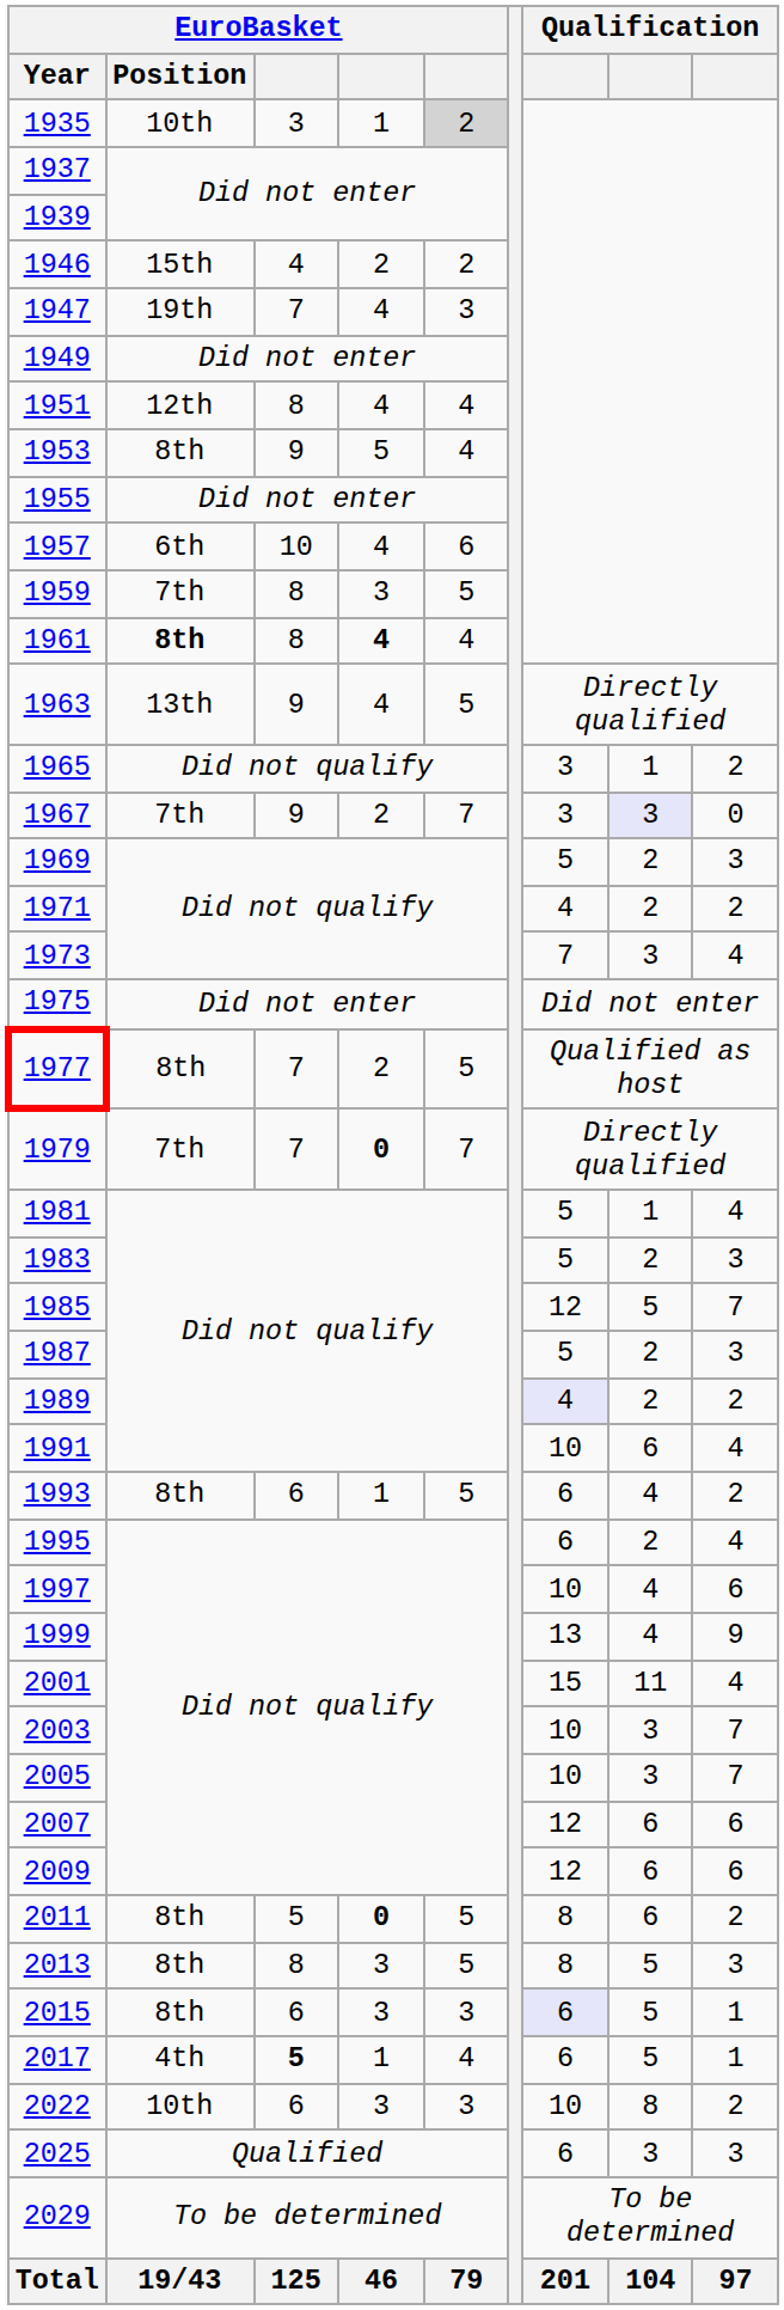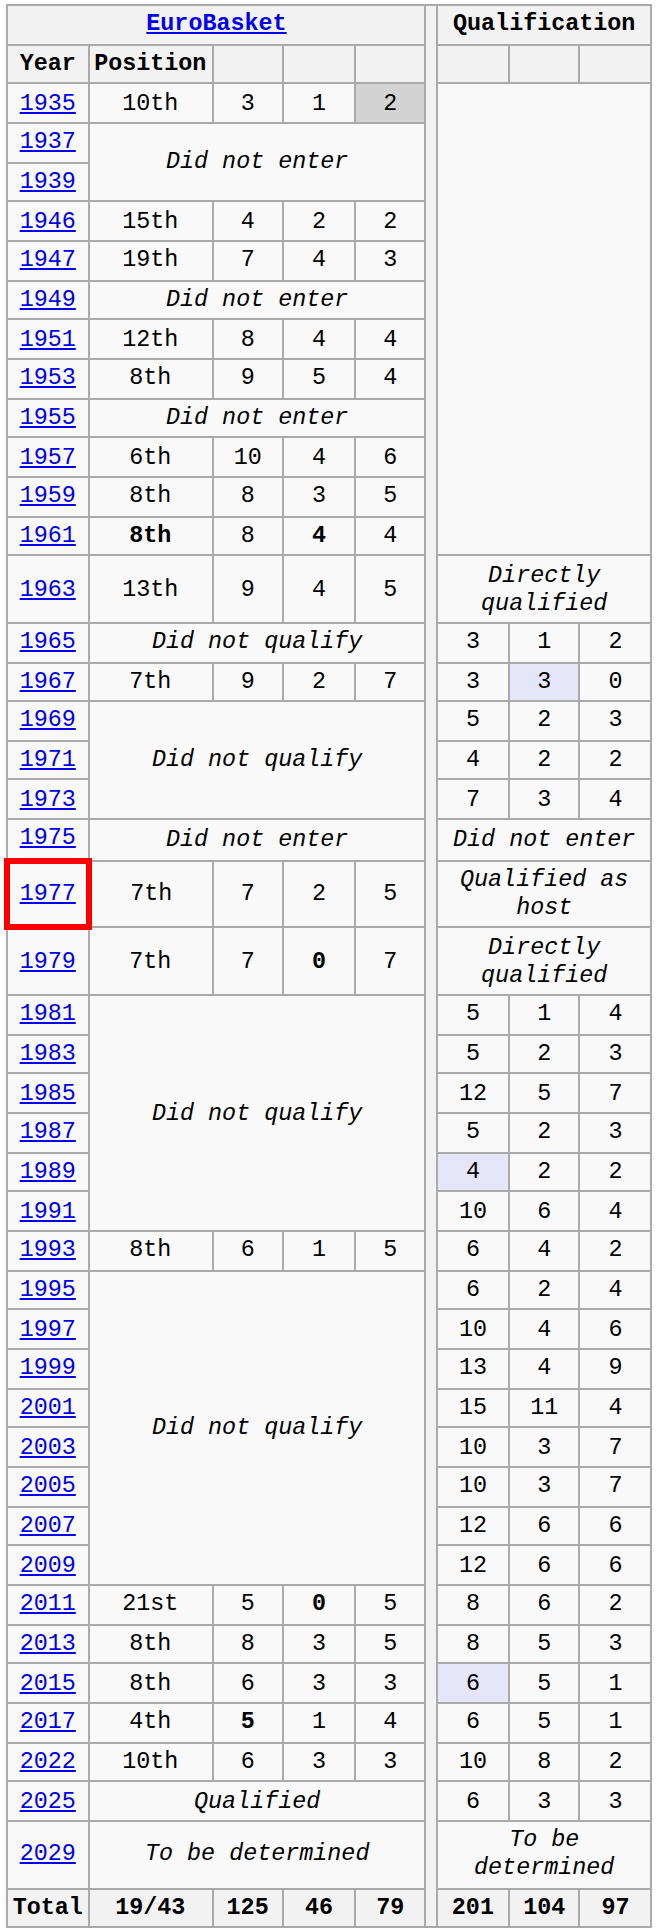 <table class="wikitable" style="text-align: center;font-size:90%;">
 <tr>
 <th colspan=5><a href='#'>EuroBasket</a></th>
 <th rowspan=46></th>
 <th colspan=3>Qualification</th>
 </tr>
 <tr>
 <th>Year</th>
 <th>Position</th>
 <th width=30></th>
 <th width=30></th>
 <th width=30></th>
 <th width=30></th>
 <th width=30></th>
 <th width=30></th>
 </tr>
 <tr>
 <td> <a href='#'>1935</a></td>
 <td>10th</td>
 <td>3</td>
 <td>1</td>
 <td style="background: lightgrey;">2</td>
 </tr>
 <tr>
 <td> <a href='#'>1937</a></td>
 <td colspan=4 rowspan=2><em>Did not enter</em></td>
 </tr>
 <tr>
 <td> <a href='#'>1939</a></td>
 </tr>
 <tr>
 <td> <a href='#'>1946</a></td>
 <td>15th</td>
 <td>4</td>
 <td>2</td>
 <td>2</td>
 </tr>
 <tr>
 <td> <a href='#'>1947</a></td>
 <td>19th</td>
 <td>7</td>
 <td>4</td>
 <td>3</td>
 </tr>
 <tr>
 <td> <a href='#'>1949</a></td>
 <td colspan=4><em>Did not enter</em></td>
 </tr>
 <tr>
 <td> <a href='#'>1951</a></td>
 <td>12th</td>
 <td>8</td>
 <td>4</td>
 <td>4</td>
 </tr>
 <tr>
 <td> <a href='#'>1953</a></td>
 <td>8th</td>
 <td>9</td>
 <td>5</td>
 <td>4</td>
 </tr>
 <tr>
 <td> <a href='#'>1955</a></td>
 <td colspan=4><em>Did not enter</em></td>
 </tr>
 <tr>
 <td> <a href='#'>1957</a></td>
 <td>6th</td>
 <td>10</td>
 <td>4</td>
 <td>6</td>
 </tr>
 <tr>
 <td> <a href='#'>1959</a></td>
-<td>7th</td>
+<td>8th</td>
 <td>8</td>
 <td>3</td>
 <td>5</td>
 </tr>
 <tr>
 <td> <a href='#'>1961</a></td>
 <td><strong>8th</strong></td>
 <td>8</td>
 <td><strong>4</strong></td>
 <td>4</td>
 </tr>
 <tr>
 <td> <a href='#'>1963</a></td>
 <td>13th</td>
 <td>9</td>
 <td>4</td>
 <td>5</td>
 <td colspan=3><em>Directly qualified</em></td>
 </tr>
 <tr>
 <td> <a href='#'>1965</a></td>
 <td colspan=4><em>Did not qualify</em></td>
 <td>3</td>
 <td>1</td>
 <td>2</td>
 </tr>
 <tr>
 <td> <a href='#'>1967</a></td>
 <td>7th</td>
 <td>9</td>
 <td>2</td>
 <td>7</td>
 <td>3</td>
 <td style="background: lavender;">3</td>
 <td>0</td>
 </tr>
 <tr>
 <td> <a href='#'>1969</a></td>
 <td colspan=4 rowspan=3><em>Did not qualify</em></td>
 <td>5</td>
 <td>2</td>
 <td>3</td>
 </tr>
 <tr>
 <td> <a href='#'>1971</a></td>
 <td>4</td>
 <td>2</td>
 <td>2</td>
 </tr>
 <tr>
 <td> <a href='#'>1973</a></td>
 <td>7</td>
 <td>3</td>
 <td>4</td>
 </tr>
 <tr>
 <td> <a href='#'>1975</a></td>
 <td colspan=4><em>Did not enter</em></td>
 <td colspan=3><em>Did not enter</em></td>
 </tr>
 <tr>
 <td style="border: 3px solid red"> <a href='#'>1977</a></td>
-<td>8th</td>
+<td>7th</td>
 <td>7</td>
 <td>2</td>
 <td>5</td>
 <td colspan=3><em>Qualified as host</em></td>
 </tr>
 <tr>
 <td> <a href='#'>1979</a></td>
 <td>7th</td>
 <td>7</td>
 <td><strong>0</strong></td>
 <td>7</td>
 <td colspan=3><em>Directly qualified</em></td>
 </tr>
 <tr>
 <td> <a href='#'>1981</a></td>
 <td colspan=4 rowspan=6><em>Did not qualify</em></td>
 <td>5</td>
 <td>1</td>
 <td>4</td>
 </tr>
 <tr>
 <td> <a href='#'>1983</a></td>
 <td>5</td>
 <td>2</td>
 <td>3</td>
 </tr>
 <tr>
 <td> <a href='#'>1985</a></td>
 <td>12</td>
 <td>5</td>
 <td>7</td>
 </tr>
 <tr>
 <td> <a href='#'>1987</a></td>
 <td>5</td>
 <td>2</td>
 <td>3</td>
 </tr>
 <tr>
 <td> <a href='#'>1989</a></td>
 <td style="background: lavender;">4</td>
 <td>2</td>
 <td>2</td>
 </tr>
 <tr>
 <td> <a href='#'>1991</a></td>
 <td>10</td>
 <td>6</td>
 <td>4</td>
 </tr>
 <tr>
 <td> <a href='#'>1993</a></td>
 <td>8th</td>
 <td>6</td>
 <td>1</td>
 <td>5</td>
 <td>6</td>
 <td>4</td>
 <td>2</td>
 </tr>
 <tr>
 <td> <a href='#'>1995</a></td>
 <td colspan=4 rowspan=8><em>Did not qualify</em></td>
 <td>6</td>
 <td>2</td>
 <td>4</td>
 </tr>
 <tr>
 <td> <a href='#'>1997</a></td>
 <td>10</td>
 <td>4</td>
 <td>6</td>
 </tr>
 <tr>
 <td> <a href='#'>1999</a></td>
 <td>13</td>
 <td>4</td>
 <td>9</td>
 </tr>
 <tr>
 <td> <a href='#'>2001</a></td>
 <td>15</td>
 <td>11</td>
 <td>4</td>
 </tr>
 <tr>
 <td> <a href='#'>2003</a></td>
 <td>10</td>
 <td>3</td>
 <td>7</td>
 </tr>
 <tr>
 <td> <a href='#'>2005</a></td>
 <td>10</td>
 <td>3</td>
 <td>7</td>
 </tr>
 <tr>
 <td> <a href='#'>2007</a></td>
 <td>12</td>
 <td>6</td>
 <td>6</td>
 </tr>
 <tr>
 <td> <a href='#'>2009</a></td>
 <td>12</td>
 <td>6</td>
 <td>6</td>
 </tr>
 <tr>
 <td> <a href='#'>2011</a></td>
-<td>8th</td>
+<td>21st</td>
 <td>5</td>
 <td><strong>0</strong></td>
 <td>5</td>
 <td>8</td>
 <td>6</td>
 <td>2</td>
 </tr>
 <tr>
 <td> <a href='#'>2013</a></td>
 <td>8th</td>
 <td>8</td>
 <td>3</td>
 <td>5</td>
 <td>8</td>
 <td>5</td>
 <td>3</td>
 </tr>
 <tr>
 <td> <a href='#'>2015</a></td>
 <td>8th</td>
 <td>6</td>
 <td>3</td>
 <td>3</td>
 <td style="background: lavender;">6</td>
 <td>5</td>
 <td>1</td>
 </tr>
 <tr>
 <td> <a href='#'>2017</a></td>
 <td>4th</td>
 <td><strong>5</strong></td>
 <td>1</td>
 <td>4</td>
 <td>6</td>
 <td>5</td>
 <td>1</td>
 </tr>
 <tr>
 <td> <a href='#'>2022</a></td>
 <td>10th</td>
 <td>6</td>
 <td>3</td>
 <td>3</td>
 <td>10</td>
 <td>8</td>
 <td>2</td>
 </tr>
 <tr>
 <td> <a href='#'>2025</a></td>
 <td colspan=4><em>Qualified</em></td>
 <td>6</td>
 <td>3</td>
 <td>3</td>
 </tr>
 <tr>
 <td> <a href='#'>2029</a></td>
 <td colspan=4><em>To be determined</em></td>
 <td colspan=3><em>To be determined</em></td>
 </tr>
 <tr>
 <th>Total</th>
 <th>19/43</th>
 <th>125</th>
 <th>46</th>
 <th>79</th>
 <th>201</th>
 <th>104</th>
 <th>97</th>
 </tr>
 </table>
